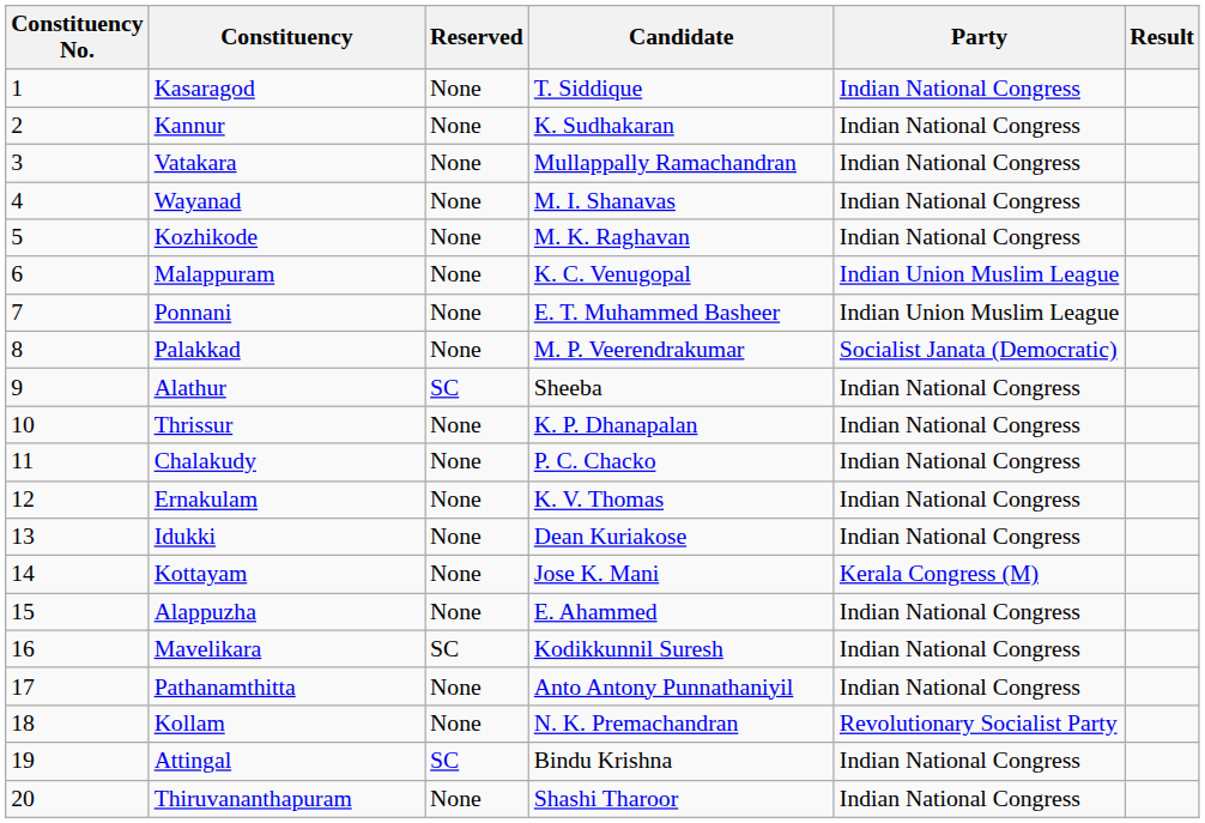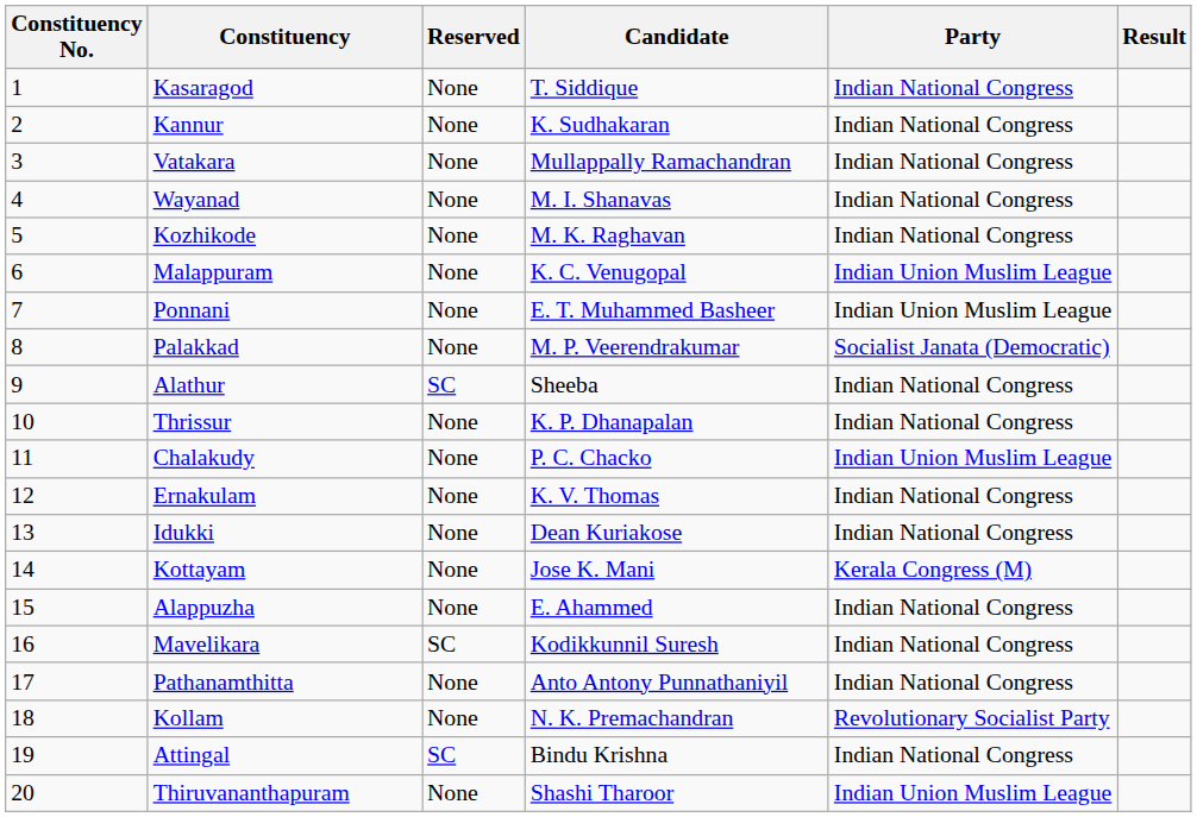 <table class="wikitable sortable">
 <tr>
 <th>Constituency<br>No.</th>
 <th style="width:180px;">Constituency</th>
 <th>Reserved</th>
 <th style="width:200px;">Candidate</th>
 <th>Party</th>
 <th>Result</th>
 </tr>
 <tr>
 <td>1</td>
 <td><a href='#'>Kasaragod</a></td>
 <td>None</td>
 <td><a href='#'>T. Siddique</a></td>
 <td><a href='#'>Indian National Congress</a></td>
 <td></td>
 </tr>
 <tr>
 <td>2</td>
 <td><a href='#'>Kannur</a></td>
 <td>None</td>
 <td><a href='#'>K. Sudhakaran</a></td>
 <td>Indian National Congress</td>
 <td></td>
 </tr>
 <tr>
 <td>3</td>
 <td><a href='#'>Vatakara</a></td>
 <td>None</td>
 <td><a href='#'>Mullappally Ramachandran</a></td>
 <td>Indian National Congress</td>
 <td></td>
 </tr>
 <tr>
 <td>4</td>
 <td><a href='#'>Wayanad</a></td>
 <td>None</td>
 <td><a href='#'>M. I. Shanavas</a></td>
 <td>Indian National Congress</td>
 <td></td>
 </tr>
 <tr>
 <td>5</td>
 <td><a href='#'>Kozhikode</a></td>
 <td>None</td>
 <td><a href='#'>M. K. Raghavan</a></td>
 <td>Indian National Congress</td>
 <td></td>
 </tr>
 <tr>
 <td>6</td>
 <td><a href='#'>Malappuram</a></td>
 <td>None</td>
 <td><a href='#'>K. C. Venugopal</a></td>
 <td><a href='#'>Indian Union Muslim League</a></td>
 <td></td>
 </tr>
 <tr>
 <td>7</td>
 <td><a href='#'>Ponnani</a></td>
 <td>None</td>
 <td><a href='#'>E. T. Muhammed Basheer</a></td>
 <td>Indian Union Muslim League</td>
 <td></td>
 </tr>
 <tr>
 <td>8</td>
 <td><a href='#'>Palakkad</a></td>
 <td>None</td>
 <td><a href='#'>M. P. Veerendrakumar</a></td>
 <td><a href='#'>Socialist Janata (Democratic)</a></td>
 <td></td>
 </tr>
 <tr>
 <td>9</td>
 <td><a href='#'>Alathur</a></td>
 <td><a href='#'>SC</a></td>
 <td>Sheeba</td>
 <td>Indian National Congress</td>
 <td></td>
 </tr>
 <tr>
 <td>10</td>
 <td><a href='#'>Thrissur</a></td>
 <td>None</td>
 <td><a href='#'>K. P. Dhanapalan</a></td>
 <td>Indian National Congress</td>
 <td></td>
 </tr>
 <tr>
 <td>11</td>
 <td><a href='#'>Chalakudy</a></td>
 <td>None</td>
 <td><a href='#'>P. C. Chacko</a></td>
-<td>Indian National Congress</td>
+<td><a href='#'>Indian Union Muslim League</a></td>
 <td></td>
 </tr>
 <tr>
 <td>12</td>
 <td><a href='#'>Ernakulam</a></td>
 <td>None</td>
 <td><a href='#'>K. V. Thomas</a></td>
 <td>Indian National Congress</td>
 <td></td>
 </tr>
 <tr>
 <td>13</td>
 <td><a href='#'>Idukki</a></td>
 <td>None</td>
 <td><a href='#'>Dean Kuriakose</a></td>
 <td>Indian National Congress</td>
 <td></td>
 </tr>
 <tr>
 <td>14</td>
 <td><a href='#'>Kottayam</a></td>
 <td>None</td>
 <td><a href='#'>Jose K. Mani</a></td>
 <td><a href='#'>Kerala Congress (M)</a></td>
 <td></td>
 </tr>
 <tr>
 <td>15</td>
 <td><a href='#'>Alappuzha</a></td>
 <td>None</td>
 <td><a href='#'>E. Ahammed</a></td>
 <td>Indian National Congress</td>
 <td></td>
 </tr>
 <tr>
 <td>16</td>
 <td><a href='#'>Mavelikara</a></td>
 <td>SC</td>
 <td><a href='#'>Kodikkunnil Suresh</a></td>
 <td>Indian National Congress</td>
 <td></td>
 </tr>
 <tr>
 <td>17</td>
 <td><a href='#'>Pathanamthitta</a></td>
 <td>None</td>
 <td><a href='#'>Anto Antony Punnathaniyil</a></td>
 <td>Indian National Congress</td>
 <td></td>
 </tr>
 <tr>
 <td>18</td>
 <td><a href='#'>Kollam</a></td>
 <td>None</td>
 <td><a href='#'>N. K. Premachandran</a></td>
 <td><a href='#'>Revolutionary Socialist Party</a></td>
 <td></td>
 </tr>
 <tr>
 <td>19</td>
 <td><a href='#'>Attingal</a></td>
 <td><a href='#'>SC</a></td>
 <td>Bindu Krishna</td>
 <td>Indian National Congress</td>
 <td></td>
 </tr>
 <tr>
 <td>20</td>
 <td><a href='#'>Thiruvananthapuram</a></td>
 <td>None</td>
 <td><a href='#'>Shashi Tharoor</a></td>
-<td>Indian National Congress</td>
+<td><a href='#'>Indian Union Muslim League</a></td>
 <td></td>
 </tr>
 </table>
